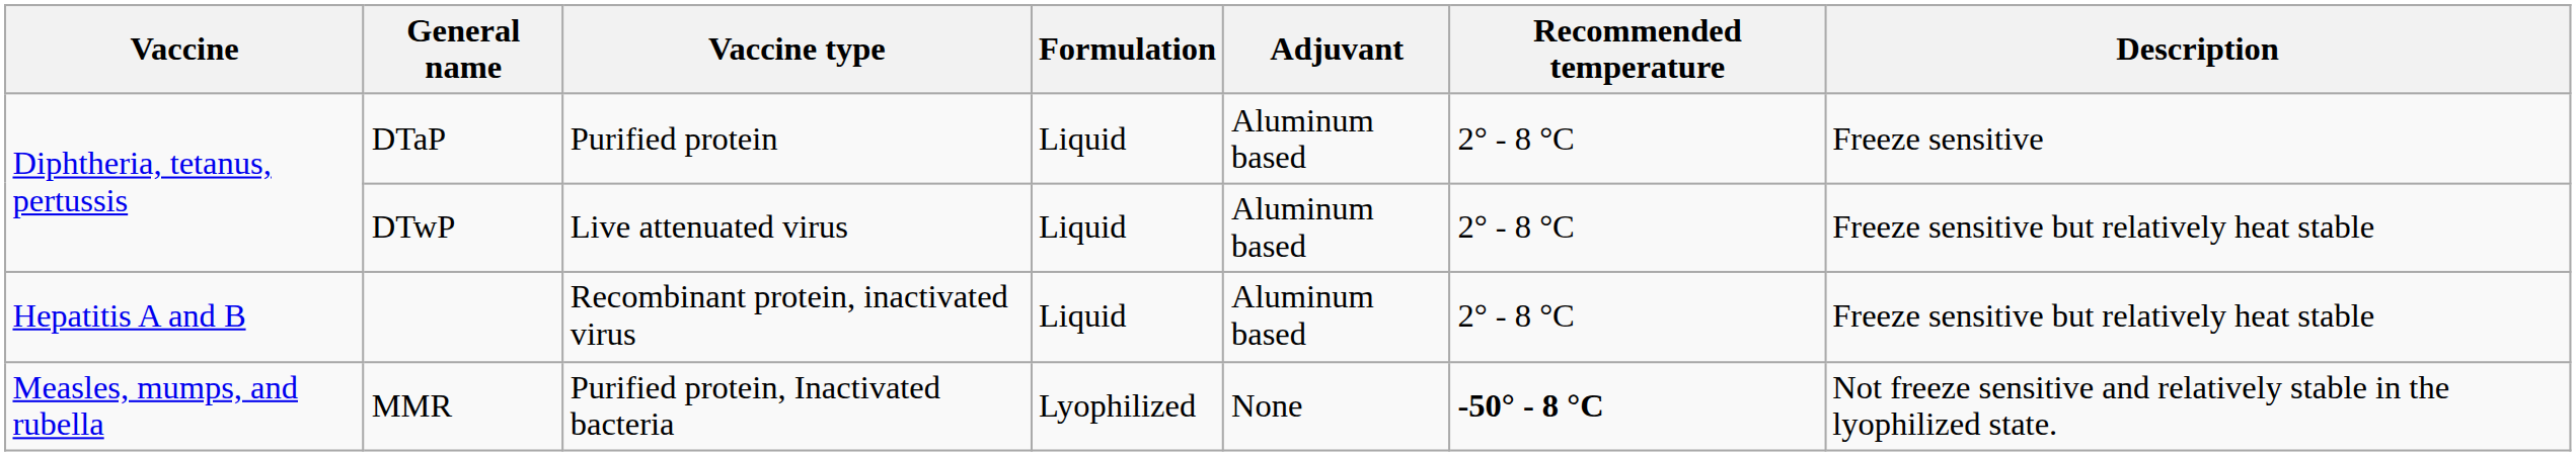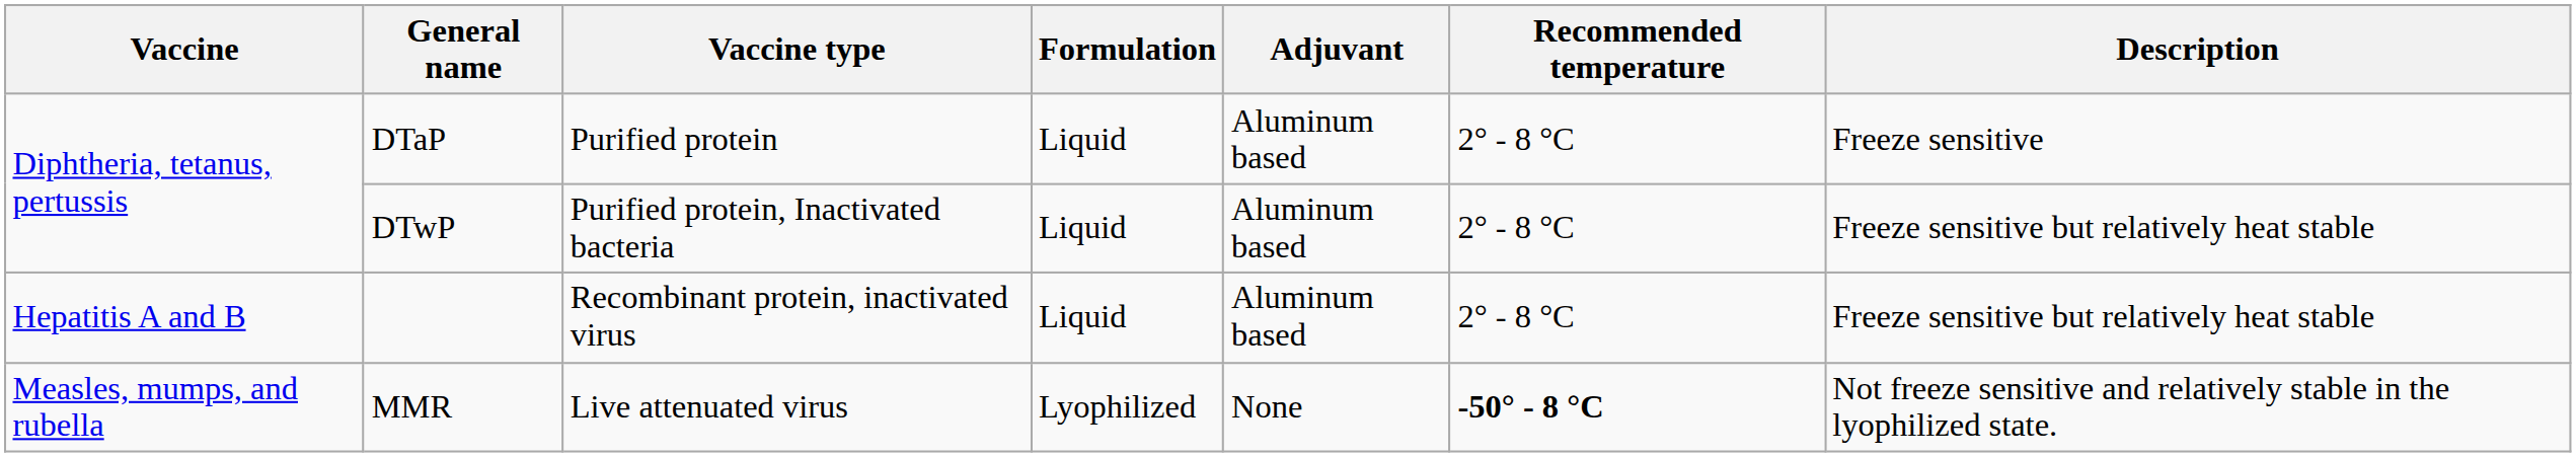 <table class="wikitable">
 <tr>
 <th>Vaccine</th>
 <th>General name</th>
 <th>Vaccine type</th>
 <th>Formulation</th>
 <th>Adjuvant</th>
 <th>Recommended temperature</th>
 <th>Description</th>
 </tr>
 <tr>
 <td rowspan="2"><a href='#'>Diphtheria, tetanus, pertussis</a></td>
 <td>DTaP</td>
 <td>Purified protein</td>
 <td>Liquid</td>
 <td>Aluminum based</td>
 <td>2° - 8 °C</td>
 <td>Freeze sensitive</td>
 </tr>
 <tr>
 <td>DTwP</td>
-<td>Live attenuated virus</td>
+<td>Purified protein, Inactivated bacteria</td>
 <td>Liquid</td>
 <td>Aluminum based</td>
 <td>2° - 8 °C</td>
 <td>Freeze sensitive but relatively heat stable</td>
 </tr>
 <tr>
 <td><a href='#'>Hepatitis A and B</a></td>
 <td></td>
 <td>Recombinant protein, inactivated virus</td>
 <td>Liquid</td>
 <td>Aluminum based</td>
 <td>2° - 8 °C</td>
 <td>Freeze sensitive but relatively heat stable</td>
 </tr>
 <tr>
 <td><a href='#'>Measles, mumps, and rubella</a></td>
 <td>MMR</td>
-<td>Purified protein, Inactivated bacteria</td>
+<td>Live attenuated virus</td>
 <td>Lyophilized</td>
 <td>None</td>
 <td><strong>-50° - 8 °C</strong></td>
 <td>Not freeze sensitive  and relatively stable in the lyophilized state.</td>
 </tr>
 </table>
